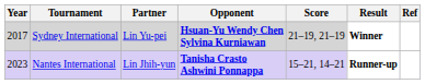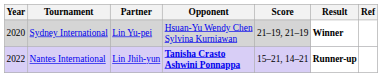 <table class="sortable wikitable" style="font-size: 90%;">
 <tr>
 <th>Year</th>
 <th>Tournament</th>
 <th>Partner</th>
 <th>Opponent</th>
 <th>Score</th>
 <th>Result</th>
 <th>Ref</th>
 </tr>
 <tr style="background:#D5D5D5">
-<td align="center">2017</td>
+<td align="center">2020</td>
 <td align="left"><a href='#'>Sydney International</a></td>
 <td align="left"> <a href='#'>Lin Yu-pei</a></td>
-<td align="left"><strong> <a href='#'>Hsuan-Yu Wendy Chen</a><br> <a href='#'>Sylvina Kurniawan</a></strong></td>
+<td align="left"> <a href='#'>Hsuan-Yu Wendy Chen</a><br> <a href='#'>Sylvina Kurniawan</a></td>
 <td align="left">21–19, 21–19</td>
 <td style="text-align:left; background:white"> <strong>Winner</strong></td>
 <td style="text-align:center; background:white"></td>
 </tr>
 <tr style="background:#D8CEF6">
-<td align="center">2023</td>
+<td align="center">2022</td>
 <td align="left"><a href='#'>Nantes International</a></td>
 <td align="left"> <a href='#'>Lin Jhih-yun</a></td>
 <td align="left"><strong> <a href='#'>Tanisha Crasto</a><br> <a href='#'>Ashwini Ponnappa</a></strong></td>
 <td align="left">15–21, 14–21</td>
 <td style="text-align:left; background:white"> <strong>Runner-up</strong></td>
 <td style="text-align:center; background:white"></td>
 </tr>
 </table>
